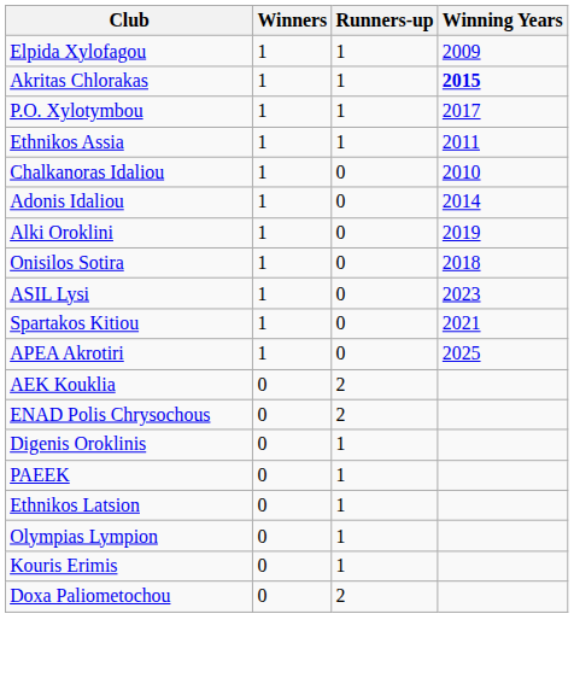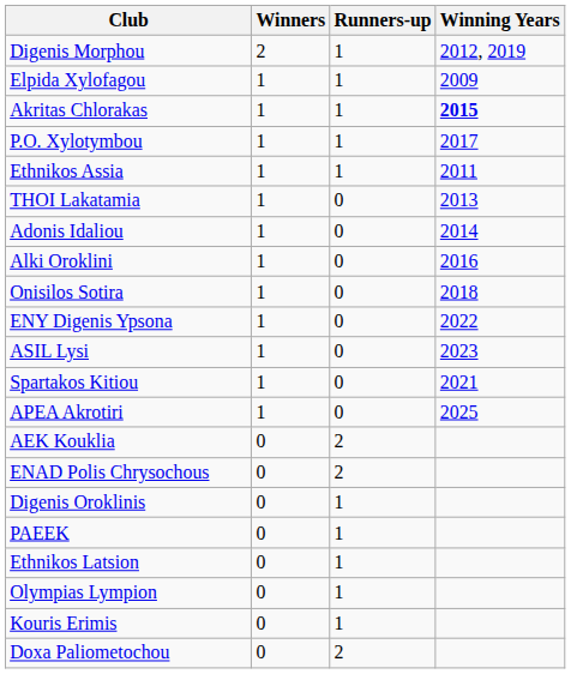 <table class="wikitable">
 <tr>
 <th width=200>Club</th>
 <th>Winners</th>
 <th>Runners-up</th>
 <th>Winning Years</th>
+</tr>
+<tr>
+<td><a href='#'>Digenis Morphou</a></td>
+<td>2</td>
+<td>1</td>
+<td><a href='#'>2012</a>, <a href='#'>2019</a></td>
 </tr>
 <tr>
 <td><a href='#'>Elpida Xylofagou</a></td>
 <td>1</td>
 <td>1</td>
 <td><a href='#'>2009</a></td>
 </tr>
 <tr>
 <td><a href='#'>Akritas Chlorakas</a></td>
 <td>1</td>
 <td>1</td>
 <td><strong><a href='#'>2015</a></strong></td>
 </tr>
 <tr>
 <td><a href='#'>P.O. Xylotymbou</a></td>
 <td>1</td>
 <td>1</td>
 <td><a href='#'>2017</a></td>
 </tr>
 <tr>
 <td><a href='#'>Ethnikos Assia</a></td>
 <td>1</td>
 <td>1</td>
 <td><a href='#'>2011</a></td>
 </tr>
 <tr>
-<td><a href='#'>Chalkanoras Idaliou</a></td>
+<td><a href='#'>THOI Lakatamia</a></td>
 <td>1</td>
 <td>0</td>
-<td><a href='#'>2010</a></td>
+<td><a href='#'>2013</a></td>
 </tr>
 <tr>
 <td><a href='#'>Adonis Idaliou</a></td>
 <td>1</td>
 <td>0</td>
 <td><a href='#'>2014</a></td>
 </tr>
 <tr>
 <td><a href='#'>Alki Oroklini</a></td>
 <td>1</td>
 <td>0</td>
-<td><a href='#'>2019</a></td>
+<td><a href='#'>2016</a></td>
 </tr>
 <tr>
 <td><a href='#'>Onisilos Sotira</a></td>
 <td>1</td>
 <td>0</td>
 <td><a href='#'>2018</a></td>
+</tr>
+<tr>
+<td><a href='#'>ENY Digenis Ypsona</a></td>
+<td>1</td>
+<td>0</td>
+<td><a href='#'>2022</a></td>
 </tr>
 <tr>
 <td><a href='#'>ASIL Lysi</a></td>
 <td>1</td>
 <td>0</td>
 <td><a href='#'>2023</a></td>
 </tr>
 <tr>
 <td><a href='#'>Spartakos Kitiou</a></td>
 <td>1</td>
 <td>0</td>
 <td><a href='#'>2021</a></td>
 </tr>
 <tr>
 <td><a href='#'>APEA Akrotiri</a></td>
 <td>1</td>
 <td>0</td>
 <td><a href='#'>2025</a></td>
 </tr>
 <tr>
 <td><a href='#'>AEK Kouklia</a></td>
 <td>0</td>
 <td>2</td>
 <td></td>
 </tr>
 <tr>
 <td><a href='#'>ENAD Polis Chrysochous</a></td>
 <td>0</td>
 <td>2</td>
 <td></td>
 </tr>
 <tr>
 <td><a href='#'>Digenis Oroklinis</a></td>
 <td>0</td>
 <td>1</td>
 <td></td>
 </tr>
 <tr>
 <td><a href='#'>PAEEK</a></td>
 <td>0</td>
 <td>1</td>
 <td></td>
 </tr>
 <tr>
 <td><a href='#'>Ethnikos Latsion</a></td>
 <td>0</td>
 <td>1</td>
 <td></td>
 </tr>
 <tr>
 <td><a href='#'>Olympias Lympion</a></td>
 <td>0</td>
 <td>1</td>
 <td></td>
 </tr>
 <tr>
 <td><a href='#'>Kouris Erimis</a></td>
 <td>0</td>
 <td>1</td>
 <td></td>
 </tr>
 <tr>
 <td><a href='#'>Doxa Paliometochou</a></td>
 <td>0</td>
 <td>2</td>
 <td></td>
 </tr>
 </table>
